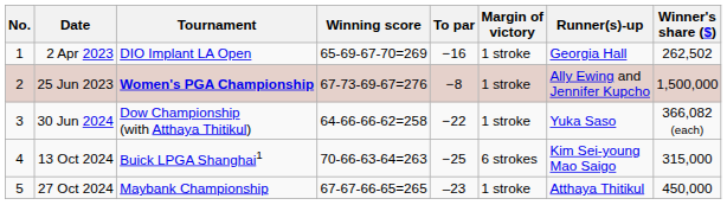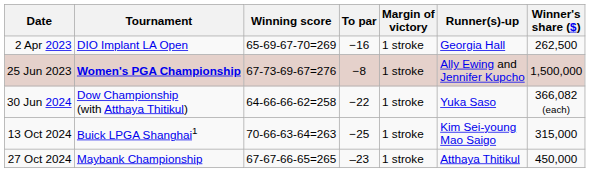 <table class="wikitable" style="font-size:95%;">
 <tr>
-<th>No.</th>
 <th>Date</th>
 <th>Tournament</th>
 <th>Winning score</th>
 <th>To par</th>
 <th>Margin of<br>victory</th>
 <th>Runner(s)-up</th>
 <th>Winner's<br>share (<a href='#'>$</a>)</th>
 </tr>
 <tr>
-<td align=center>1</td>
 <td align=right>2 Apr <a href='#'>2023</a></td>
 <td><a href='#'>DIO Implant LA Open</a></td>
 <td align=right>65-69-67-70=269</td>
 <td align=center>−16</td>
 <td>1 stroke</td>
 <td> <a href='#'>Georgia Hall</a></td>
-<td align=center>262,502</td>
+<td align=center>262,500</td>
 </tr>
 <tr style="background:#e5d1cb;">
-<td align=center>2</td>
 <td align=right>25 Jun 2023</td>
 <td><strong><a href='#'>Women's PGA Championship</a></strong></td>
 <td align=right>67-73-69-67=276</td>
 <td align=center>−8</td>
 <td>1 stroke</td>
 <td> <a href='#'>Ally Ewing</a> and<br> <a href='#'>Jennifer Kupcho</a></td>
 <td align=center>1,500,000</td>
 </tr>
 <tr>
-<td align=center>3</td>
 <td align=right>30 Jun <a href='#'>2024</a></td>
 <td><a href='#'>Dow Championship</a> <br>(with  <a href='#'>Atthaya Thitikul</a>)</td>
 <td align=right>64-66-66-62=258</td>
 <td align=center>−22</td>
 <td>1 stroke</td>
 <td> <a href='#'>Yuka Saso</a></td>
 <td align=center>366,082<br><small>(each)</small></td>
 </tr>
 <tr>
-<td align=center>4</td>
 <td align=right>13 Oct 2024</td>
 <td><a href='#'>Buick LPGA Shanghai</a><sup>1</sup></td>
 <td align=right>70-66-63-64=263</td>
 <td align=center>−25</td>
-<td>6 strokes</td>
+<td>1 stroke</td>
 <td> <a href='#'>Kim Sei-young</a><br> <a href='#'>Mao Saigo</a></td>
 <td align=center>315,000</td>
 </tr>
 <tr>
-<td align=center>5</td>
 <td align=right>27 Oct 2024</td>
 <td><a href='#'>Maybank Championship</a></td>
 <td align=right>67-67-66-65=265</td>
 <td align=center>–23</td>
 <td>1 stroke</td>
 <td> <a href='#'>Atthaya Thitikul</a></td>
 <td align=center>450,000</td>
 </tr>
 </table>
